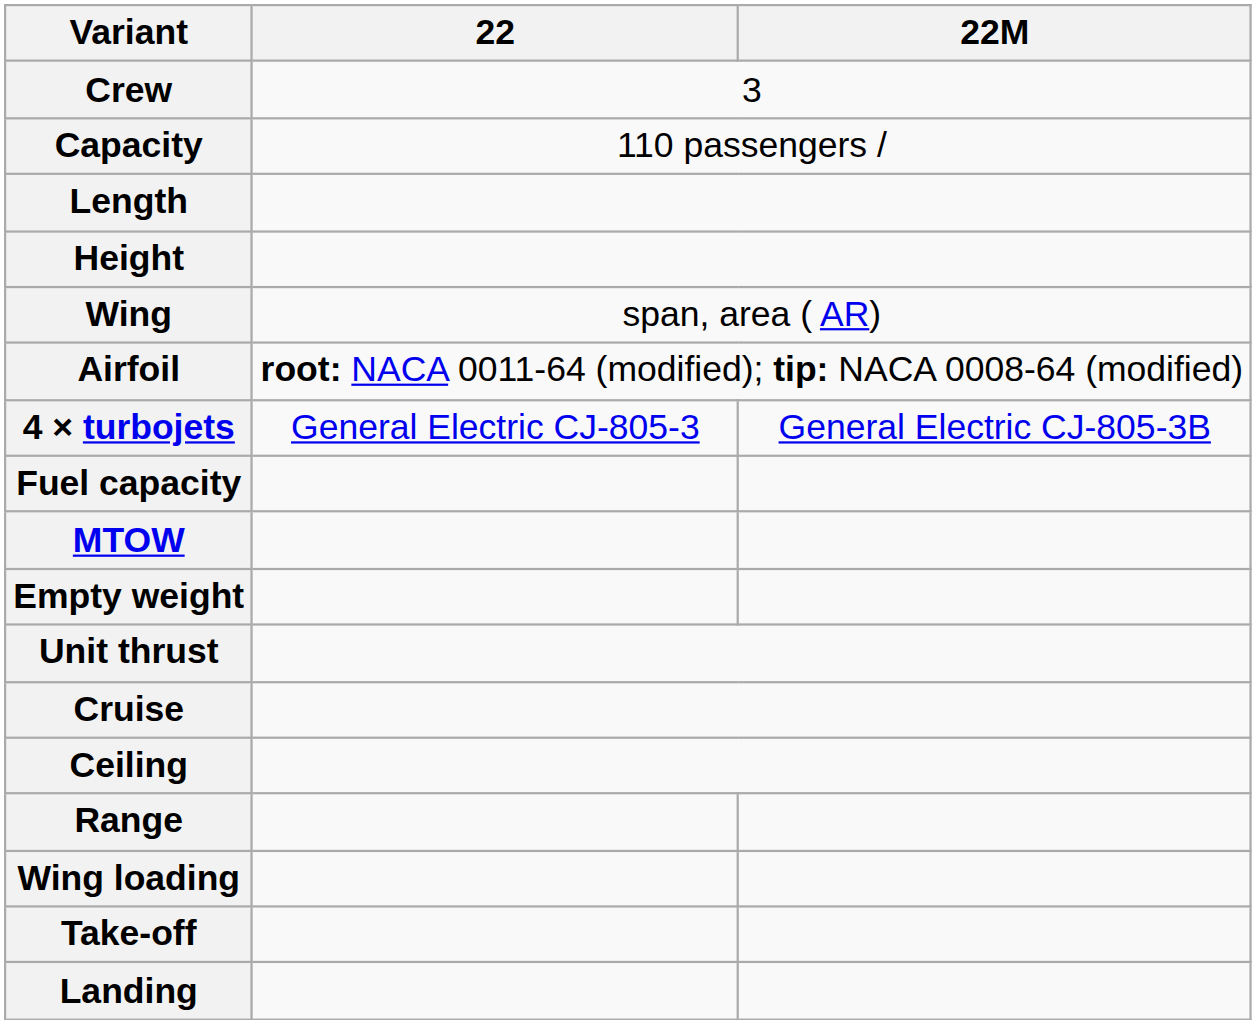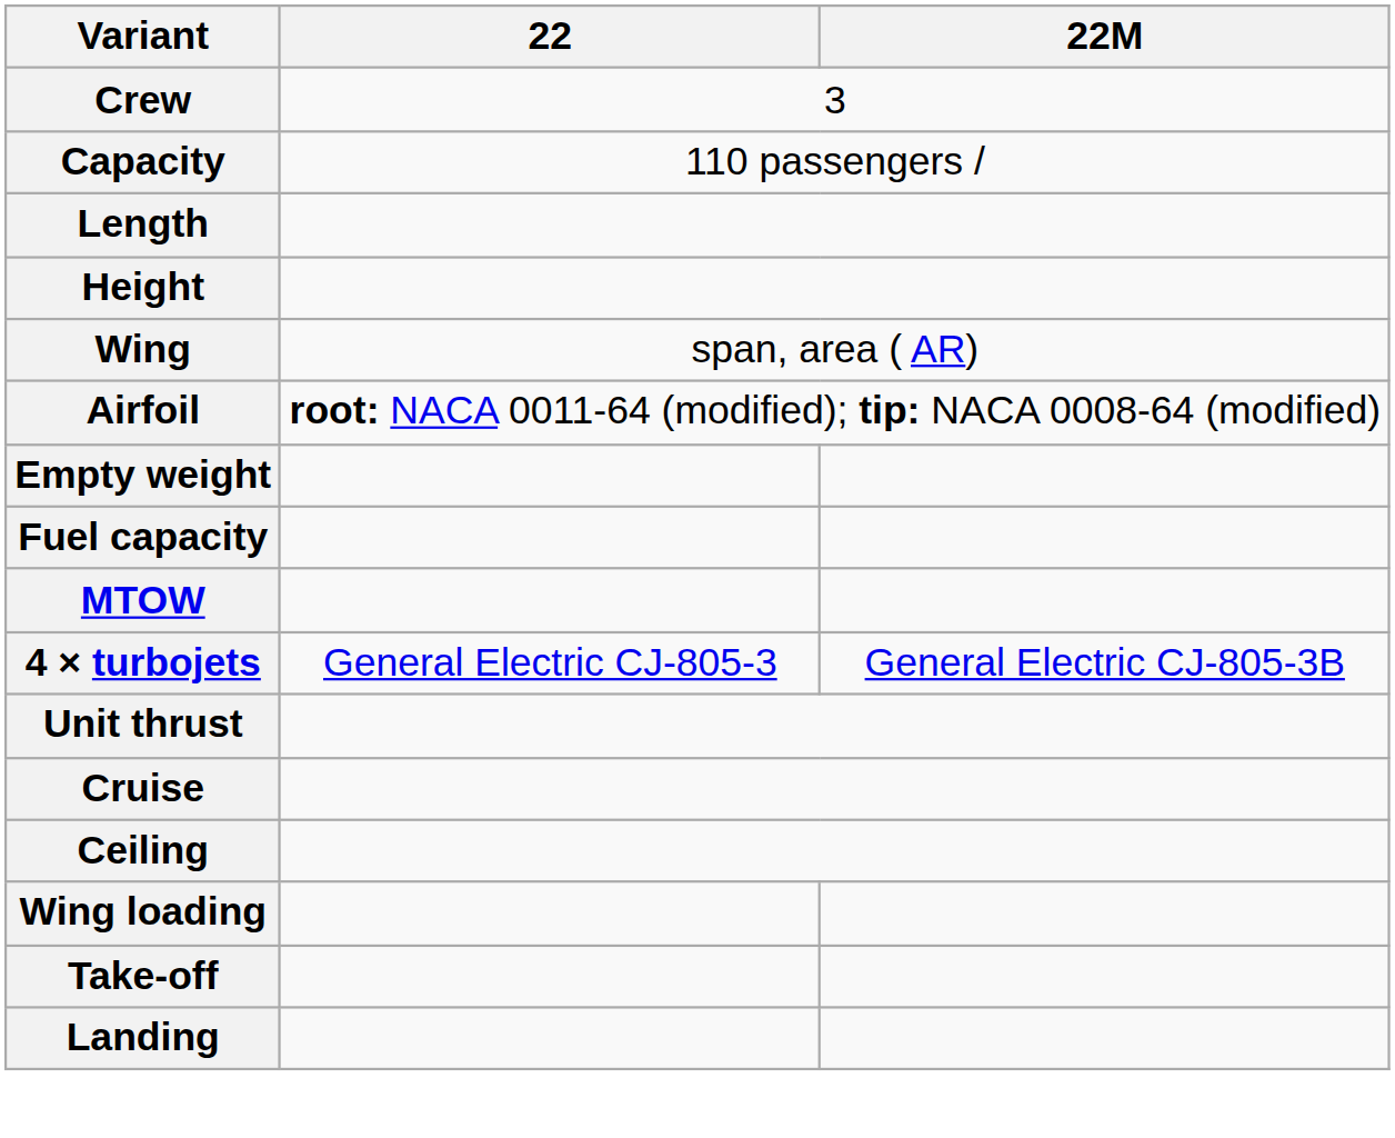 <table class="wikitable" style="text-align:center;">
 <tr>
 <th>Variant</th>
 <th>22</th>
 <th>22M</th>
 </tr>
 <tr>
 <th>Crew</th>
 <td colspan=2>3</td>
 </tr>
 <tr>
 <th>Capacity</th>
 <td colspan=2>110 passengers / </td>
 </tr>
 <tr>
 <th>Length</th>
 <td colspan=2></td>
 </tr>
 <tr>
 <th>Height</th>
 <td colspan=2></td>
 </tr>
 <tr>
 <th>Wing</th>
 <td colspan=2> span,  area ( <a href='#'>AR</a>)</td>
 </tr>
 <tr>
 <th>Airfoil</th>
 <td colspan=2><strong>root:</strong> <a href='#'>NACA</a> 0011-64 (modified); <strong>tip:</strong> NACA 0008-64 (modified)</td>
 </tr>
 <tr>
-<th>4 × <a href='#'>turbojets</a></th>
-<td><a href='#'>General Electric CJ-805-3</a></td>
-<td><a href='#'>General Electric CJ-805-3B</a></td>
+<th>Empty weight</th>
+<td></td>
+<td></td>
 </tr>
 <tr>
 <th>Fuel capacity</th>
 <td></td>
 <td></td>
 </tr>
 <tr>
 <th><a href='#'>MTOW</a></th>
 <td></td>
 <td></td>
 </tr>
 <tr>
-<th>Empty weight</th>
-<td></td>
-<td></td>
+<th>4 × <a href='#'>turbojets</a></th>
+<td><a href='#'>General Electric CJ-805-3</a></td>
+<td><a href='#'>General Electric CJ-805-3B</a></td>
 </tr>
 <tr>
 <th>Unit thrust</th>
 <td colspan=2></td>
 </tr>
 <tr>
 <th>Cruise</th>
 <td colspan=2></td>
 </tr>
 <tr>
 <th>Ceiling</th>
 <td colspan=2></td>
-</tr>
-<tr>
-<th>Range</th>
-<td></td>
-<td></td>
 </tr>
 <tr>
 <th>Wing loading</th>
 <td></td>
 <td></td>
 </tr>
 <tr>
 <th>Take-off</th>
 <td></td>
 <td></td>
 </tr>
 <tr>
 <th>Landing</th>
 <td></td>
 <td></td>
 </tr>
 </table>
